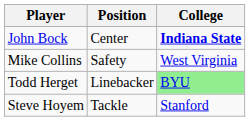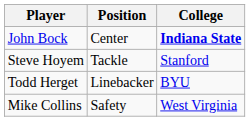 <table class="wikitable">
 <tr>
 <th>Player</th>
 <th>Position</th>
 <th>College</th>
 </tr>
 <tr>
 <td><a href='#'>John Bock</a></td>
 <td>Center</td>
 <td><strong><a href='#'>Indiana State</a></strong></td>
 </tr>
 <tr>
+<td>Steve Hoyem</td>
+<td>Tackle</td>
+<td><a href='#'>Stanford</a></td>
+</tr>
+<tr>
+<td>Todd Herget</td>
+<td>Linebacker</td>
+<td><a href='#'>BYU</a></td>
+</tr>
+<tr>
 <td>Mike Collins</td>
 <td>Safety</td>
 <td><a href='#'>West Virginia</a></td>
 </tr>
-<tr>
-<td>Todd Herget</td>
-<td>Linebacker</td>
-<td style="background: lightgreen;"><a href='#'>BYU</a></td>
-</tr>
-<tr>
-<td>Steve Hoyem</td>
-<td>Tackle</td>
-<td><a href='#'>Stanford</a></td>
-</tr>
 </table>
